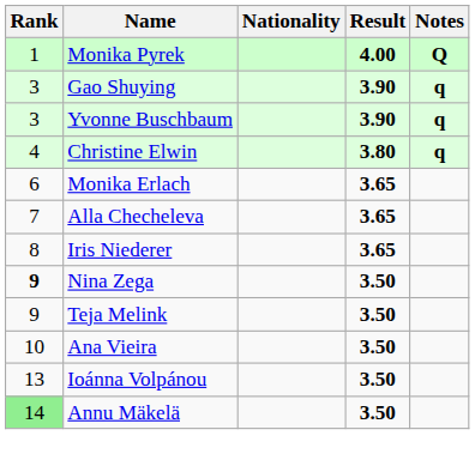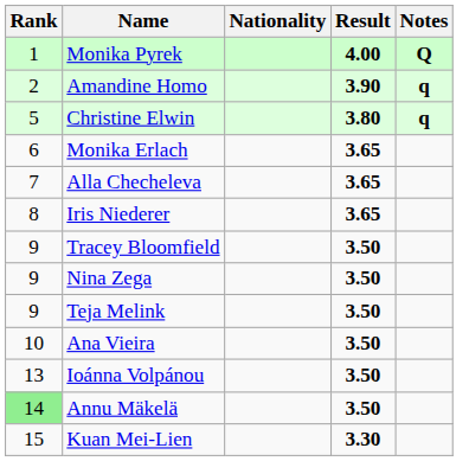 <table class="wikitable sortable" style="text-align:center">
 <tr>
 <th>Rank</th>
 <th>Name</th>
 <th>Nationality</th>
 <th>Result</th>
 <th>Notes</th>
 </tr>
 <tr bgcolor=ccffcc>
 <td>1</td>
 <td align=left><a href='#'>Monika Pyrek</a></td>
 <td align=left></td>
 <td><strong>4.00</strong></td>
 <td><strong>Q</strong></td>
 </tr>
 <tr bgcolor=ddffdd>
-<td>3</td>
-<td align=left><a href='#'>Gao Shuying</a></td>
+<td>2</td>
+<td align=left><a href='#'>Amandine Homo</a></td>
 <td align=left></td>
 <td><strong>3.90</strong></td>
 <td><strong>q</strong></td>
 </tr>
 <tr bgcolor=ddffdd>
-<td>3</td>
-<td align=left><a href='#'>Yvonne Buschbaum</a></td>
-<td align=left></td>
-<td><strong>3.90</strong></td>
-<td><strong>q</strong></td>
-</tr>
-<tr bgcolor=ddffdd>
-<td>4</td>
+<td>5</td>
 <td align=left><a href='#'>Christine Elwin</a></td>
 <td align=left></td>
 <td><strong>3.80</strong></td>
 <td><strong>q</strong></td>
 </tr>
 <tr>
 <td>6</td>
 <td align=left><a href='#'>Monika Erlach</a></td>
 <td align=left></td>
 <td><strong>3.65</strong></td>
 <td></td>
 </tr>
 <tr>
 <td>7</td>
 <td align=left><a href='#'>Alla Checheleva</a></td>
 <td align=left></td>
 <td><strong>3.65</strong></td>
 <td></td>
 </tr>
 <tr>
 <td>8</td>
 <td align=left><a href='#'>Iris Niederer</a></td>
 <td align=left></td>
 <td><strong>3.65</strong></td>
 <td></td>
 </tr>
 <tr>
-<td><strong>9</strong></td>
+<td>9</td>
+<td align=left><a href='#'>Tracey Bloomfield</a></td>
+<td align=left></td>
+<td><strong>3.50</strong></td>
+<td></td>
+</tr>
+<tr>
+<td>9</td>
 <td align=left><a href='#'>Nina Zega</a></td>
 <td align=left></td>
 <td><strong>3.50</strong></td>
 <td></td>
 </tr>
 <tr>
 <td>9</td>
 <td align=left><a href='#'>Teja Melink</a></td>
 <td align=left></td>
 <td><strong>3.50</strong></td>
 <td></td>
 </tr>
 <tr>
 <td>10</td>
 <td align=left><a href='#'>Ana Vieira</a></td>
 <td align=left></td>
 <td><strong>3.50</strong></td>
 <td></td>
 </tr>
 <tr>
 <td>13</td>
 <td align=left><a href='#'>Ioánna Volpánou</a></td>
 <td align=left></td>
 <td><strong>3.50</strong></td>
 <td></td>
 </tr>
 <tr>
 <td style="background: lightgreen;">14</td>
 <td align=left><a href='#'>Annu Mäkelä</a></td>
 <td align=left></td>
 <td><strong>3.50</strong></td>
 <td></td>
 </tr>
+<tr>
+<td>15</td>
+<td align=left><a href='#'>Kuan Mei-Lien</a></td>
+<td align=left></td>
+<td><strong>3.30</strong></td>
+<td></td>
+</tr>
 </table>
